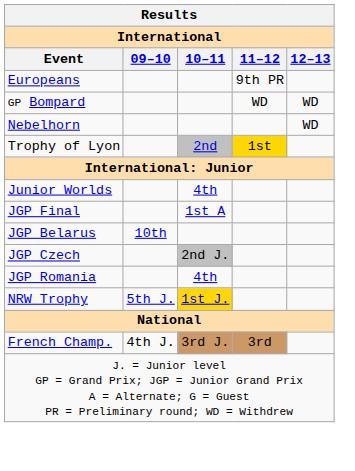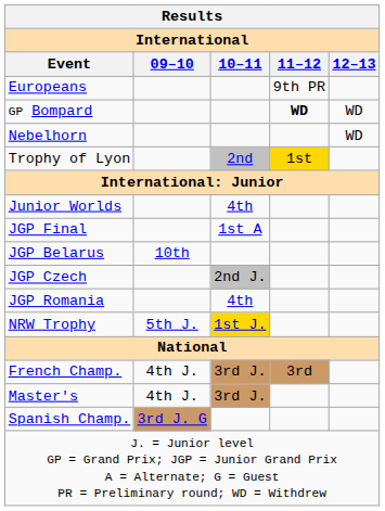 <table class="wikitable" style="text-align:center">
 <tr>
 <th colspan=5 align=center><strong>Results</strong></th>
 </tr>
 <tr>
 <th style="background-color: #ffdead; " colspan=5 align=center><strong>International</strong></th>
 </tr>
 <tr>
 <th>Event</th>
 <th><a href='#'>09–10</a></th>
 <th><a href='#'>10–11</a></th>
 <th><a href='#'>11–12</a></th>
 <th><a href='#'>12–13</a></th>
 </tr>
 <tr>
 <td align=left><a href='#'>Europeans</a></td>
 <td></td>
 <td></td>
 <td>9th PR</td>
 <td></td>
 </tr>
 <tr>
 <td align=left><small>GP</small> <a href='#'>Bompard</a></td>
 <td></td>
 <td></td>
-<td>WD</td>
+<td><strong>WD</strong></td>
 <td>WD</td>
 </tr>
 <tr>
 <td align=left><a href='#'>Nebelhorn</a></td>
 <td></td>
 <td></td>
 <td></td>
 <td>WD</td>
 </tr>
 <tr>
 <td align=left>Trophy of Lyon</td>
 <td></td>
 <td bgcolor=silver><a href='#'>2nd</a></td>
 <td bgcolor=gold>1st</td>
 <td></td>
 </tr>
 <tr>
 <th style="background-color: #ffdead; " colspan=5 align=center><strong>International: Junior</strong></th>
 </tr>
 <tr>
 <td align=left><a href='#'>Junior Worlds</a></td>
 <td></td>
 <td><a href='#'>4th</a></td>
 <td></td>
 <td></td>
 </tr>
 <tr>
 <td align=left><a href='#'>JGP Final</a></td>
 <td></td>
 <td><a href='#'>1st A</a></td>
 <td></td>
 <td></td>
 </tr>
 <tr>
 <td align=left><a href='#'>JGP Belarus</a></td>
 <td><a href='#'>10th</a></td>
 <td></td>
 <td></td>
 <td></td>
 </tr>
 <tr>
 <td align=left><a href='#'>JGP Czech</a></td>
 <td></td>
 <td bgcolor=silver>2nd J.</td>
 <td></td>
 <td></td>
 </tr>
 <tr>
 <td align=left><a href='#'>JGP Romania</a></td>
 <td></td>
 <td><a href='#'>4th</a></td>
 <td></td>
 <td></td>
 </tr>
 <tr>
 <td align=left><a href='#'>NRW Trophy</a></td>
 <td><a href='#'>5th J.</a></td>
 <td bgcolor=gold><a href='#'>1st J.</a></td>
 <td></td>
 <td></td>
 </tr>
 <tr>
 <th style="background-color: #ffdead; " colspan=5 align=center><strong>National</strong></th>
 </tr>
 <tr>
 <td align=left><a href='#'>French Champ.</a></td>
 <td>4th J.</td>
 <td bgcolor=cc9966>3rd J.</td>
 <td bgcolor=cc9966>3rd</td>
 <td></td>
 </tr>
 <tr>
+<td align=left><a href='#'>Master's</a></td>
+<td>4th J.</td>
+<td bgcolor=cc9966>3rd J.</td>
+<td></td>
+<td></td>
+</tr>
+<tr>
+<td align=left><a href='#'>Spanish Champ.</a></td>
+<td bgcolor=cc9966><a href='#'>3rd J. G</a></td>
+<td></td>
+<td></td>
+<td></td>
+</tr>
+<tr>
 <td colspan=5 align=center><small> J. = Junior level <br> GP = Grand Prix; JGP = Junior Grand Prix <br> A = Alternate; G = Guest <br> PR = Preliminary round; WD = Withdrew </small></td>
 </tr>
 </table>
